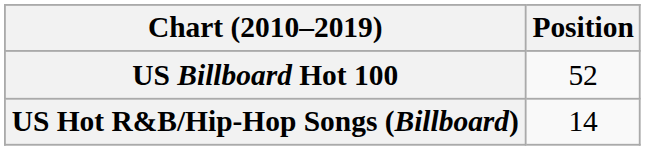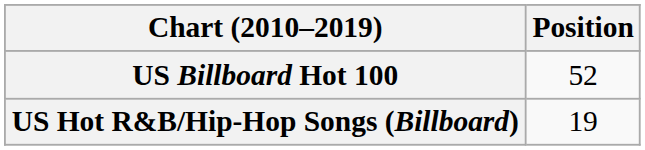 <table class="wikitable plainrowheaders" style="text-align:center">
 <tr>
 <th scope="col">Chart (2010–2019)</th>
 <th scope="col">Position</th>
 </tr>
 <tr>
 <th scope="row">US <em>Billboard</em> Hot 100</th>
 <td>52</td>
 </tr>
 <tr>
 <th scope="row">US Hot R&B/Hip-Hop Songs (<em>Billboard</em>)</th>
-<td>14</td>
+<td>19</td>
 </tr>
 </table>
